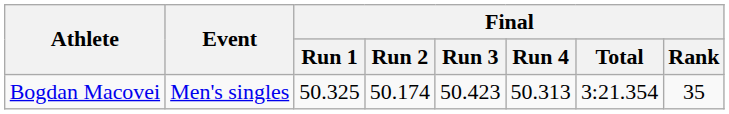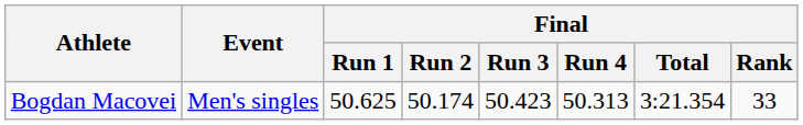 <table class="wikitable" style="text-align:center">
 <tr>
 <th rowspan="2">Athlete</th>
 <th rowspan="2">Event</th>
 <th colspan="6">Final</th>
 </tr>
 <tr>
 <th>Run 1</th>
 <th>Run 2</th>
 <th>Run 3</th>
 <th>Run 4</th>
 <th>Total</th>
 <th>Rank</th>
 </tr>
 <tr>
 <td align="left"><a href='#'>Bogdan Macovei</a></td>
 <td align="left"><a href='#'>Men's singles</a></td>
-<td>50.325</td>
+<td>50.625</td>
 <td>50.174</td>
 <td>50.423</td>
 <td>50.313</td>
 <td>3:21.354</td>
-<td>35</td>
+<td>33</td>
 </tr>
 </table>
